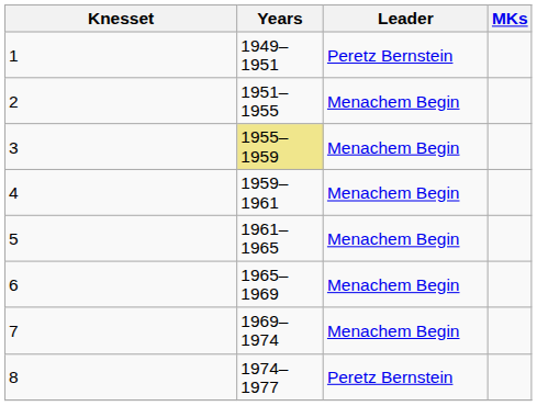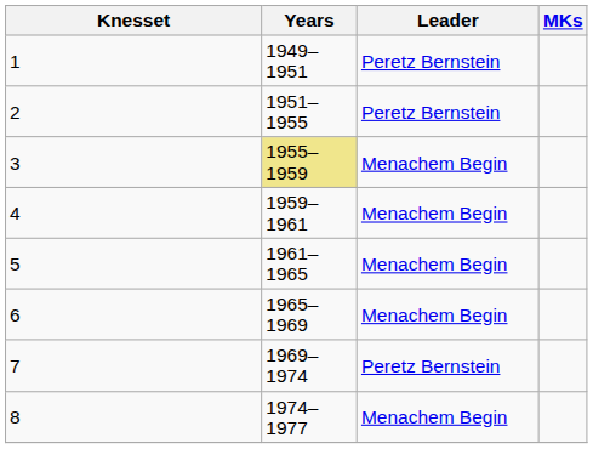 <table class="wikitable mw-collapsible mw-collapsed" style="font-size:95%;">
 <tr>
 <th colspan="1" style="width:200px">Knesset</th>
 <th style="width:70px">Years</th>
 <th style="width:140px">Leader</th>
 <th><a href='#'>MKs</a></th>
 </tr>
 <tr>
 <td>1</td>
 <td>1949–1951</td>
 <td><a href='#'>Peretz Bernstein</a></td>
 <td></td>
 </tr>
 <tr>
 <td>2</td>
 <td>1951–1955</td>
-<td><a href='#'>Menachem Begin</a></td>
+<td><a href='#'>Peretz Bernstein</a></td>
 <td></td>
 </tr>
 <tr>
 <td>3</td>
 <td style="background: khaki;">1955–1959</td>
 <td><a href='#'>Menachem Begin</a></td>
 <td></td>
 </tr>
 <tr>
 <td>4</td>
 <td>1959–1961</td>
 <td><a href='#'>Menachem Begin</a></td>
 <td></td>
 </tr>
 <tr>
 <td>5</td>
 <td>1961–1965</td>
 <td><a href='#'>Menachem Begin</a></td>
 <td></td>
 </tr>
 <tr>
 <td>6</td>
 <td>1965–1969</td>
 <td><a href='#'>Menachem Begin</a></td>
 <td></td>
 </tr>
 <tr>
 <td>7</td>
 <td>1969–1974</td>
-<td><a href='#'>Menachem Begin</a></td>
+<td><a href='#'>Peretz Bernstein</a></td>
 <td></td>
 </tr>
 <tr>
 <td>8</td>
 <td>1974–1977</td>
-<td><a href='#'>Peretz Bernstein</a></td>
+<td><a href='#'>Menachem Begin</a></td>
 <td></td>
 </tr>
 <tr>
 </tr>
 </table>
